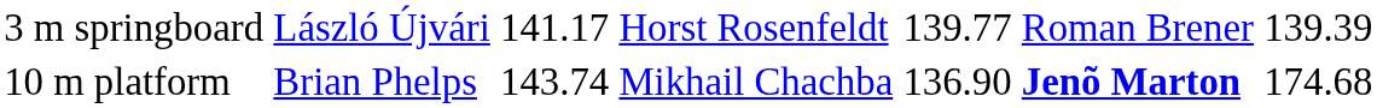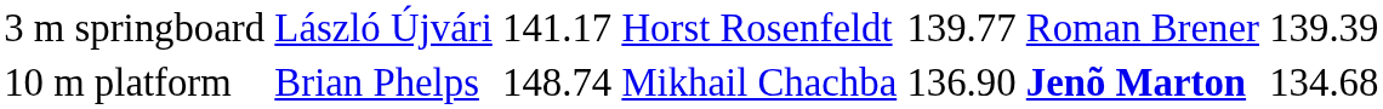 <table>
 <tr valign="top">
 <td>3 m springboard<br></td>
 <td><a href='#'>László Újvári</a><br><small></small></td>
 <td align="right">141.17</td>
 <td><a href='#'>Horst Rosenfeldt</a><br><small></small></td>
 <td align="right">139.77</td>
 <td><a href='#'>Roman Brener</a><br><small></small></td>
 <td align="right">139.39</td>
 </tr>
 <tr valign="top">
 <td>10 m platform<br></td>
 <td><a href='#'>Brian Phelps</a><br><small></small></td>
-<td align="right">143.74</td>
+<td align="right">148.74</td>
 <td><a href='#'>Mikhail Chachba</a><br><small></small></td>
 <td align="right">136.90</td>
 <td><strong><a href='#'>Jenõ Marton</a><br><small></small></strong></td>
-<td align="right">174.68</td>
+<td align="right">134.68</td>
 </tr>
 </table>
